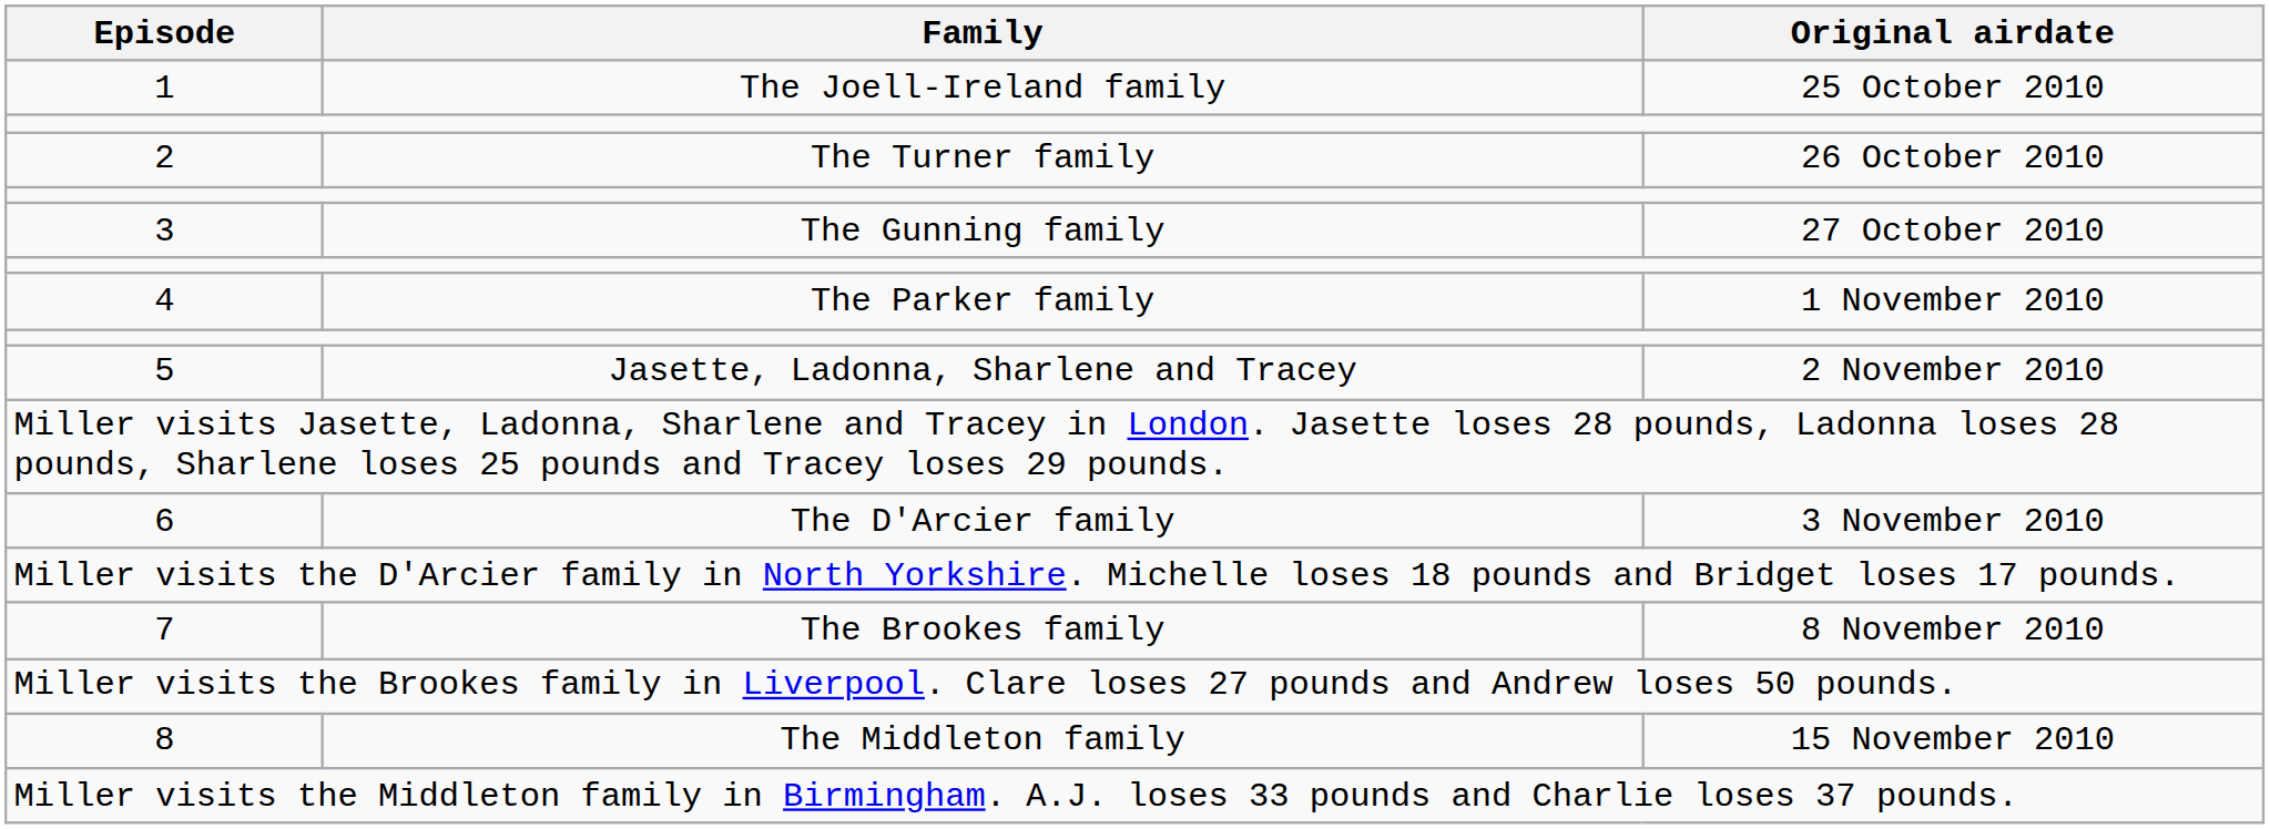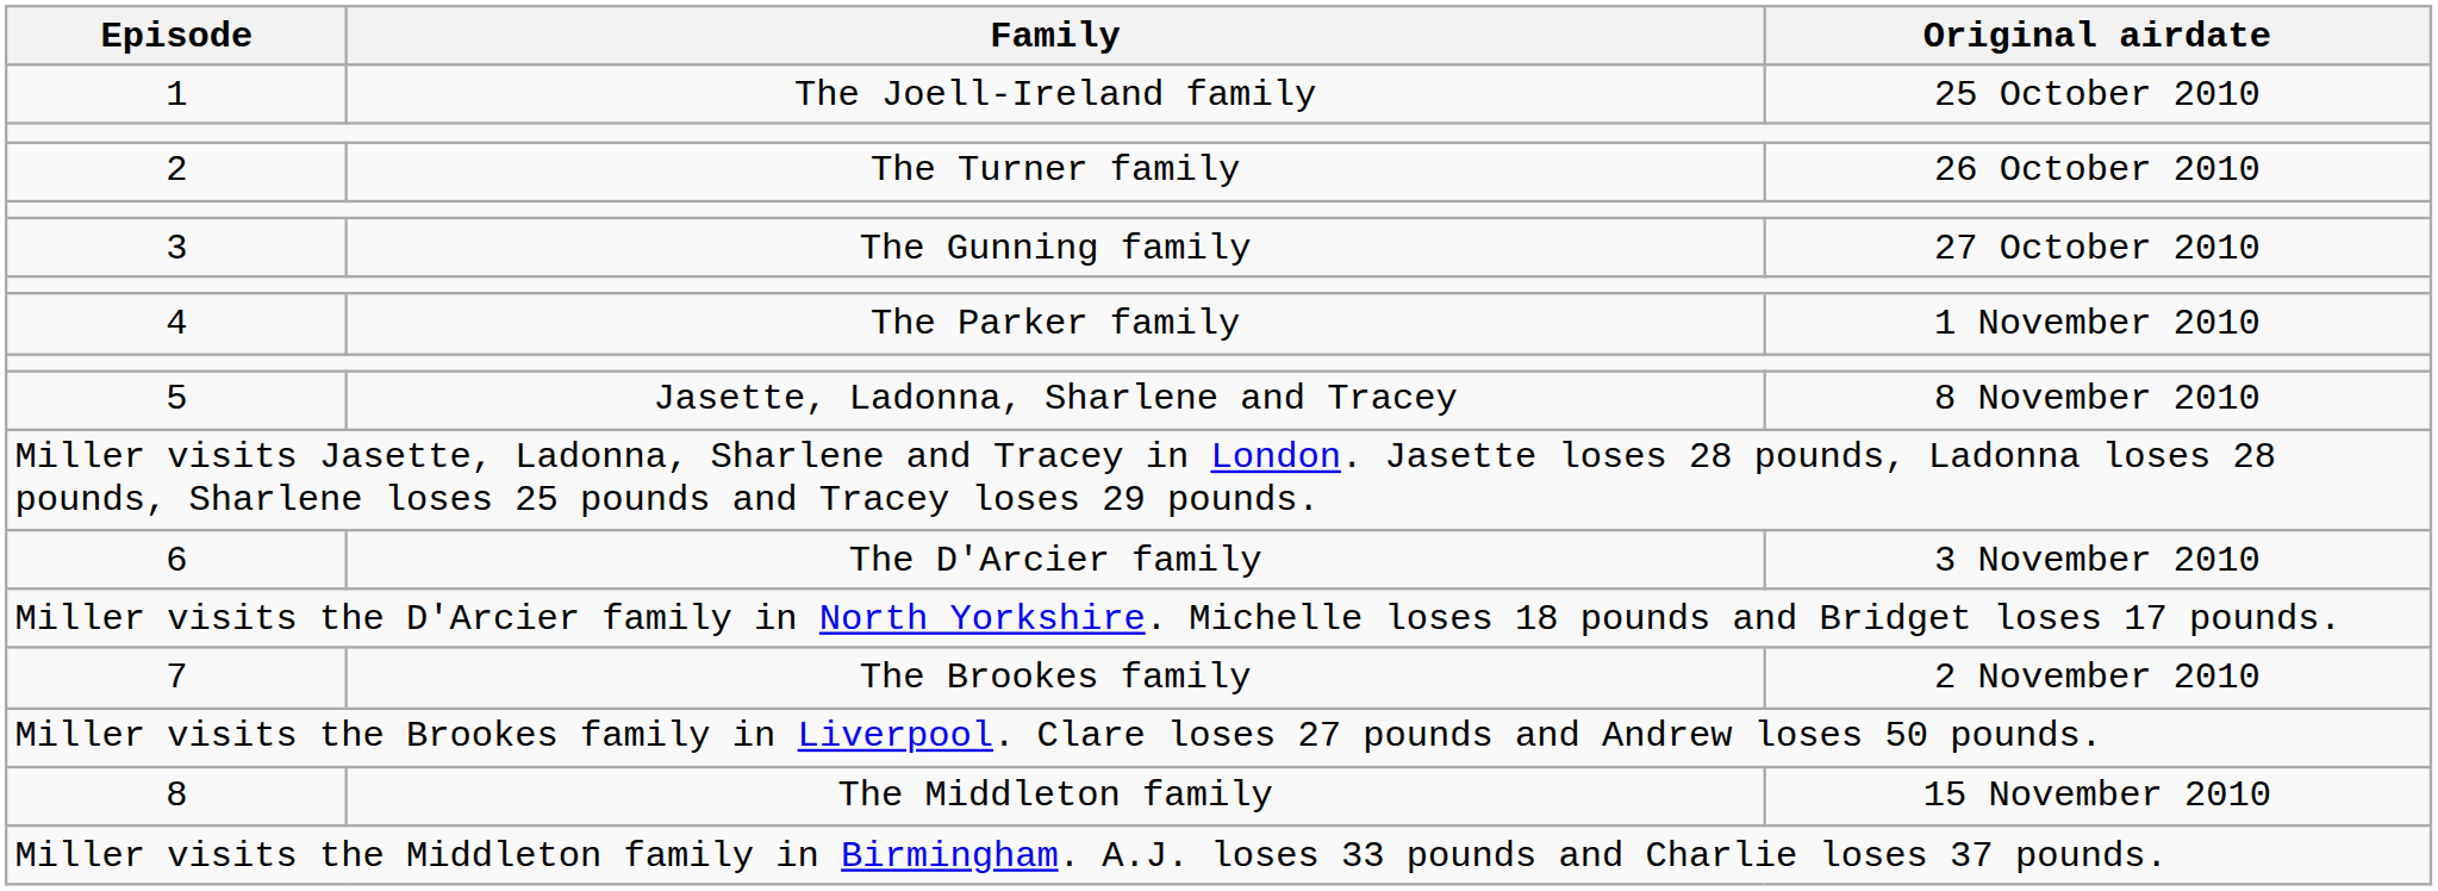 <table class="wikitable" style="text-align:center">
 <tr>
 <th>Episode</th>
 <th>Family</th>
 <th>Original airdate</th>
 </tr>
 <tr>
 <td>1</td>
 <td>The Joell-Ireland family</td>
 <td>25 October 2010</td>
 </tr>
 <tr>
 <td colspan="3" align="left"></td>
 </tr>
 <tr>
 <td>2</td>
 <td>The Turner family</td>
 <td>26 October 2010</td>
 </tr>
 <tr>
 <td colspan="3" align="left"></td>
 </tr>
 <tr>
 <td>3</td>
 <td>The Gunning family</td>
 <td>27 October 2010</td>
 </tr>
 <tr>
 <td colspan="3" align="left"></td>
 </tr>
 <tr>
 <td>4</td>
 <td>The Parker family</td>
 <td>1 November 2010</td>
 </tr>
 <tr>
 <td colspan="3" align="left"></td>
 </tr>
 <tr>
 <td>5</td>
 <td>Jasette, Ladonna, Sharlene and Tracey</td>
-<td>2 November 2010</td>
+<td>8 November 2010</td>
 </tr>
 <tr>
 <td colspan="3" align="left">Miller visits Jasette, Ladonna, Sharlene and Tracey in <a href='#'>London</a>. Jasette loses 28 pounds, Ladonna loses 28 pounds, Sharlene loses 25 pounds and Tracey loses 29 pounds.</td>
 </tr>
 <tr>
 <td>6</td>
 <td>The D'Arcier family</td>
 <td>3 November 2010</td>
 </tr>
 <tr>
 <td colspan="3" align="left">Miller visits the D'Arcier family in <a href='#'>North Yorkshire</a>. Michelle loses 18 pounds and Bridget loses 17 pounds.</td>
 </tr>
 <tr>
 <td>7</td>
 <td>The Brookes family</td>
-<td>8 November 2010</td>
+<td>2 November 2010</td>
 </tr>
 <tr>
 <td colspan="3" align="left">Miller visits the Brookes family in <a href='#'>Liverpool</a>. Clare loses 27 pounds and Andrew loses 50 pounds.</td>
 </tr>
 <tr>
 <td>8</td>
 <td>The Middleton family</td>
 <td>15 November 2010</td>
 </tr>
 <tr>
 <td colspan="3" align="left">Miller visits the Middleton family in <a href='#'>Birmingham</a>. A.J. loses 33 pounds and Charlie loses 37 pounds.</td>
 </tr>
 </table>
